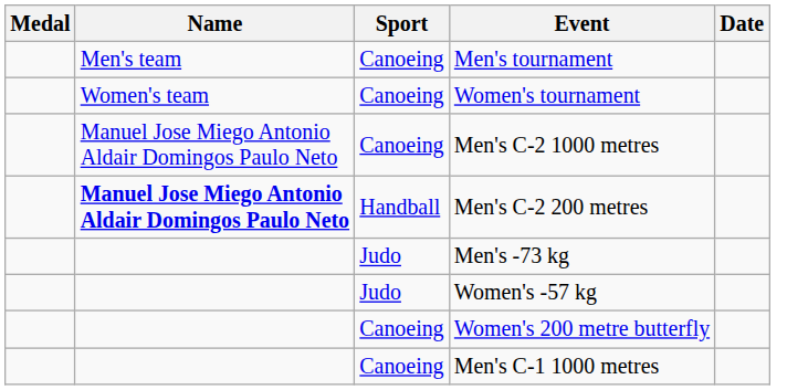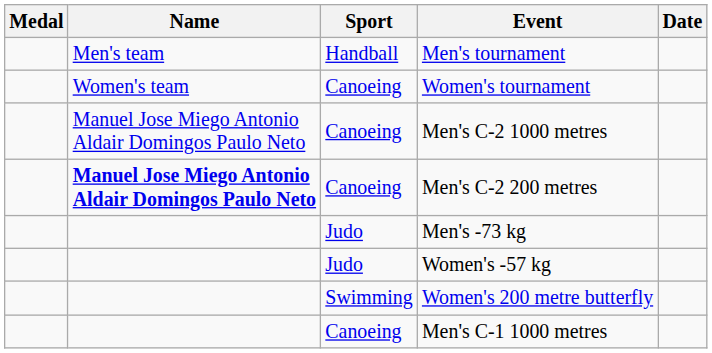 <table class="wikitable sortable" style="font-size:95%">
 <tr>
 <th>Medal</th>
 <th>Name</th>
 <th>Sport</th>
 <th>Event</th>
 <th>Date</th>
 </tr>
 <tr>
 <td></td>
 <td><a href='#'>Men's team</a></td>
-<td><a href='#'>Canoeing</a></td>
+<td><a href='#'>Handball</a></td>
 <td><a href='#'>Men's tournament</a></td>
 <td></td>
 </tr>
 <tr>
 <td></td>
 <td><a href='#'>Women's team</a></td>
 <td><a href='#'>Canoeing</a></td>
 <td><a href='#'>Women's tournament</a></td>
 <td></td>
 </tr>
 <tr>
 <td></td>
 <td><a href='#'>Manuel Jose Miego Antonio</a><br><a href='#'>Aldair Domingos Paulo Neto</a></td>
 <td><a href='#'>Canoeing</a></td>
 <td>Men's C-2 1000 metres</td>
 <td></td>
 </tr>
 <tr>
 <td></td>
 <td><strong><a href='#'>Manuel Jose Miego Antonio</a><br><a href='#'>Aldair Domingos Paulo Neto</a></strong></td>
-<td><a href='#'>Handball</a></td>
+<td><a href='#'>Canoeing</a></td>
 <td>Men's C-2 200 metres</td>
 <td></td>
 </tr>
 <tr>
 <td></td>
 <td></td>
 <td><a href='#'>Judo</a></td>
 <td>Men's -73 kg</td>
 <td></td>
 </tr>
 <tr>
 <td></td>
 <td></td>
 <td><a href='#'>Judo</a></td>
 <td>Women's -57 kg</td>
 <td></td>
 </tr>
 <tr>
 <td></td>
 <td></td>
-<td><a href='#'>Canoeing</a></td>
+<td><a href='#'>Swimming</a></td>
 <td><a href='#'>Women's 200 metre butterfly</a></td>
 <td></td>
 </tr>
 <tr>
 <td></td>
 <td></td>
 <td><a href='#'>Canoeing</a></td>
 <td>Men's C-1 1000 metres</td>
 <td></td>
 </tr>
 </table>
